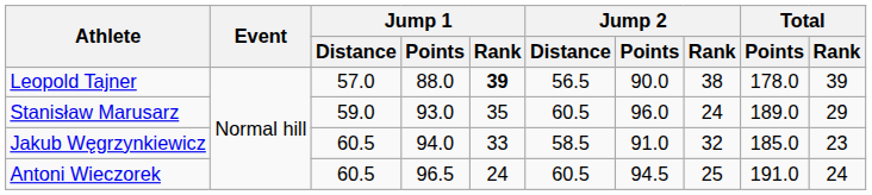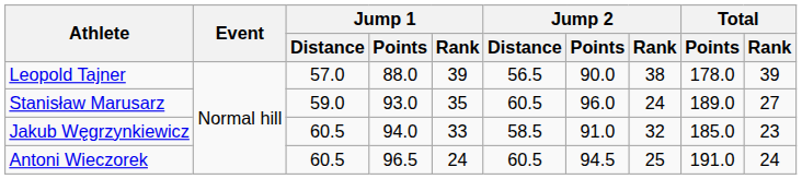 <table class="wikitable" style="font-size:90%">
 <tr>
 <th rowspan="2">Athlete</th>
 <th rowspan="2">Event</th>
 <th colspan="3">Jump 1</th>
 <th colspan="3">Jump 2</th>
 <th colspan="2">Total</th>
 </tr>
 <tr>
 <th>Distance</th>
 <th>Points</th>
 <th>Rank</th>
 <th>Distance</th>
 <th>Points</th>
 <th>Rank</th>
 <th>Points</th>
 <th>Rank</th>
 </tr>
 <tr>
 <td><a href='#'>Leopold Tajner</a></td>
 <td rowspan="4">Normal hill</td>
 <td align="center">57.0</td>
 <td align="center">88.0</td>
-<td align="center"><strong>39</strong></td>
+<td align="center">39</td>
 <td align="center">56.5</td>
 <td align="center">90.0</td>
 <td align="center">38</td>
 <td align="center">178.0</td>
 <td align="center">39</td>
 </tr>
 <tr>
 <td><a href='#'>Stanisław Marusarz</a></td>
 <td align="center">59.0</td>
 <td align="center">93.0</td>
 <td align="center">35</td>
 <td align="center">60.5</td>
 <td align="center">96.0</td>
 <td align="center">24</td>
 <td align="center">189.0</td>
-<td align="center">29</td>
+<td align="center">27</td>
 </tr>
 <tr>
 <td><a href='#'>Jakub Węgrzynkiewicz</a></td>
 <td align="center">60.5</td>
 <td align="center">94.0</td>
 <td align="center">33</td>
 <td align="center">58.5</td>
 <td align="center">91.0</td>
 <td align="center">32</td>
 <td align="center">185.0</td>
 <td align="center">23</td>
 </tr>
 <tr>
 <td><a href='#'>Antoni Wieczorek</a></td>
 <td align="center">60.5</td>
 <td align="center">96.5</td>
 <td align="center">24</td>
 <td align="center">60.5</td>
 <td align="center">94.5</td>
 <td align="center">25</td>
 <td align="center">191.0</td>
 <td align="center">24</td>
 </tr>
 </table>
